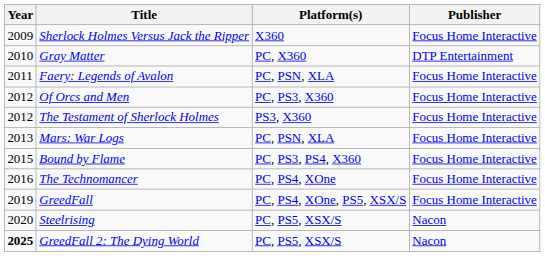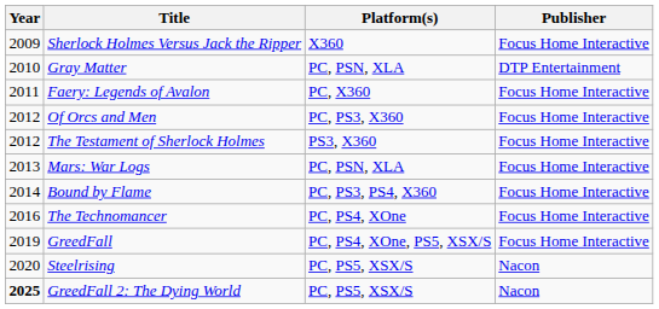 <table class="wikitable sortable">
 <tr>
 <th>Year</th>
 <th>Title</th>
 <th>Platform(s)</th>
 <th>Publisher</th>
 </tr>
 <tr>
 <td>2009</td>
 <td><em><a href='#'>Sherlock Holmes Versus Jack the Ripper</a></em></td>
 <td><a href='#'>X360</a></td>
 <td><a href='#'>Focus Home Interactive</a></td>
 </tr>
 <tr>
 <td>2010</td>
 <td><em><a href='#'>Gray Matter</a></em></td>
-<td><a href='#'>PC</a>, <a href='#'>X360</a></td>
+<td><a href='#'>PC</a>, <a href='#'>PSN</a>, <a href='#'>XLA</a></td>
 <td><a href='#'>DTP Entertainment</a></td>
 </tr>
 <tr>
 <td>2011</td>
 <td><em><a href='#'>Faery: Legends of Avalon</a></em></td>
-<td><a href='#'>PC</a>, <a href='#'>PSN</a>, <a href='#'>XLA</a></td>
+<td><a href='#'>PC</a>, <a href='#'>X360</a></td>
 <td><a href='#'>Focus Home Interactive</a></td>
 </tr>
 <tr>
 <td>2012</td>
 <td><em><a href='#'>Of Orcs and Men</a></em></td>
 <td><a href='#'>PC</a>, <a href='#'>PS3</a>, <a href='#'>X360</a></td>
 <td><a href='#'>Focus Home Interactive</a></td>
 </tr>
 <tr>
 <td>2012</td>
 <td><em><a href='#'>The Testament of Sherlock Holmes</a></em></td>
 <td><a href='#'>PS3</a>, <a href='#'>X360</a></td>
 <td><a href='#'>Focus Home Interactive</a></td>
 </tr>
 <tr>
 <td>2013</td>
 <td><em><a href='#'>Mars: War Logs</a></em></td>
 <td><a href='#'>PC</a>, <a href='#'>PSN</a>, <a href='#'>XLA</a></td>
 <td><a href='#'>Focus Home Interactive</a></td>
 </tr>
 <tr>
-<td>2015</td>
+<td>2014</td>
 <td><em><a href='#'>Bound by Flame</a></em></td>
 <td><a href='#'>PC</a>, <a href='#'>PS3</a>, <a href='#'>PS4</a>, <a href='#'>X360</a></td>
 <td><a href='#'>Focus Home Interactive</a></td>
 </tr>
 <tr>
 <td>2016</td>
 <td><em><a href='#'>The Technomancer</a></em></td>
 <td><a href='#'>PC</a>, <a href='#'>PS4</a>, <a href='#'>XOne</a></td>
 <td><a href='#'>Focus Home Interactive</a></td>
 </tr>
 <tr>
 <td>2019</td>
 <td><em><a href='#'>GreedFall</a></em></td>
 <td><a href='#'>PC</a>, <a href='#'>PS4</a>, <a href='#'>XOne</a>, <a href='#'>PS5</a>, <a href='#'>XSX/S</a></td>
 <td><a href='#'>Focus Home Interactive</a></td>
 </tr>
 <tr>
 <td>2020</td>
 <td><em><a href='#'>Steelrising</a></em></td>
 <td><a href='#'>PC</a>, <a href='#'>PS5</a>, <a href='#'>XSX/S</a></td>
 <td><a href='#'>Nacon</a></td>
 </tr>
 <tr>
 <td><strong>2025</strong></td>
 <td><em><a href='#'>GreedFall 2: The Dying World</a></em></td>
 <td><a href='#'>PC</a>, <a href='#'>PS5</a>, <a href='#'>XSX/S</a></td>
 <td><a href='#'>Nacon</a></td>
 </tr>
 </table>
